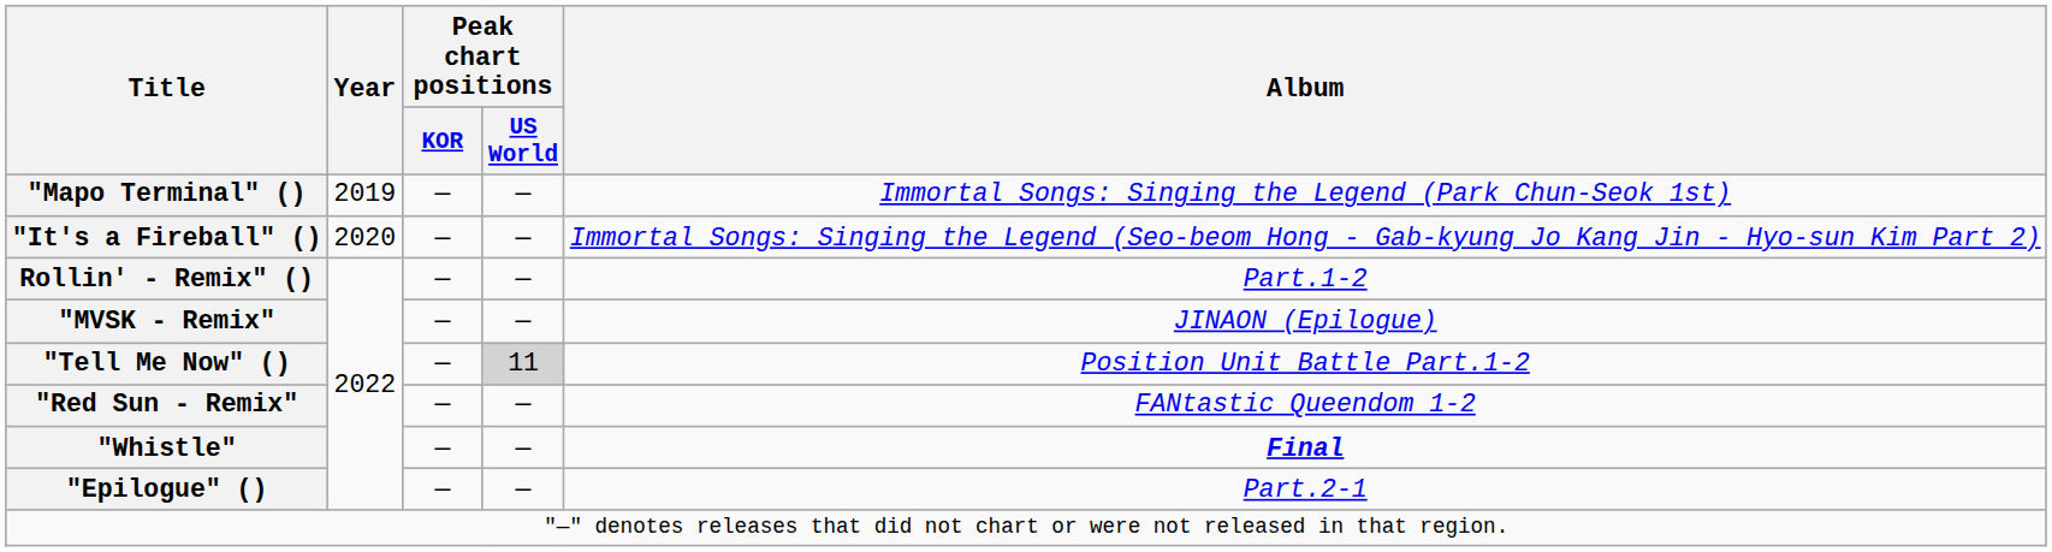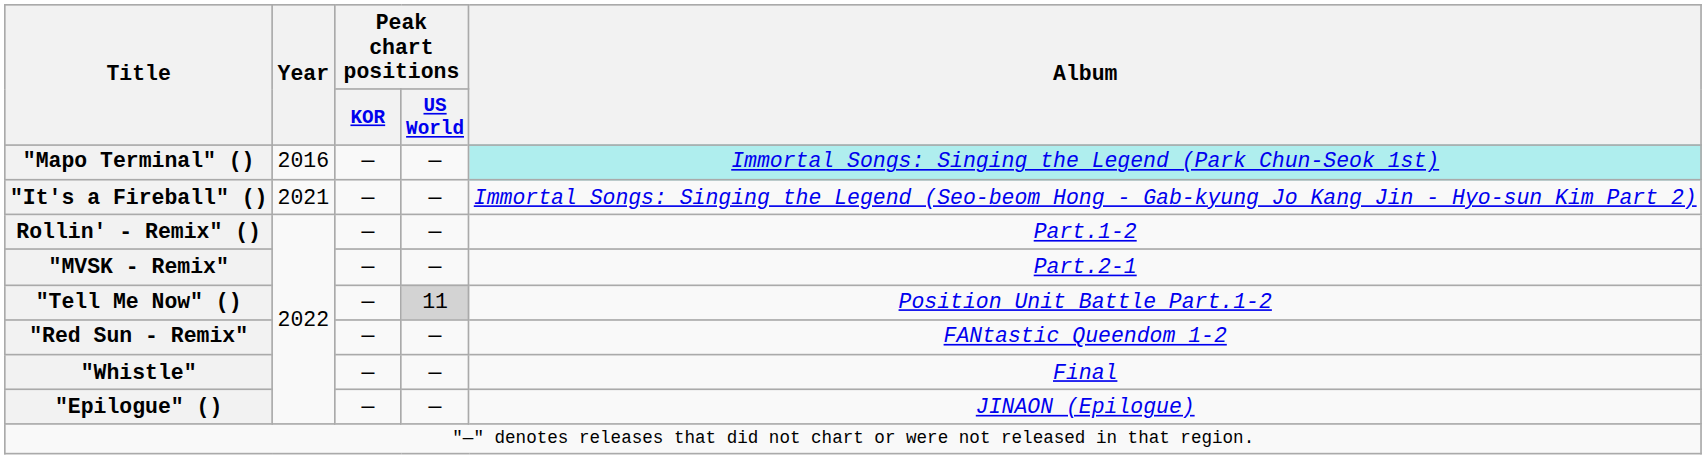 <table class="wikitable plainrowheaders" style="text-align:center">
 <tr>
 <th scope="col" rowspan="2">Title</th>
 <th scope="col" rowspan="2">Year</th>
 <th scope="col" colspan="2">Peak chart positions</th>
 <th scope="col" rowspan="2">Album</th>
 </tr>
 <tr>
 <th scope="col" style="width:3em;font-size:90%"><a href='#'>KOR</a><br></th>
 <th scope="col" style="width:3em;font-size:90%"><a href='#'>US World</a><br></th>
 </tr>
 <tr>
 <th scope="row">"Mapo Terminal" ()</th>
-<td>2019</td>
+<td>2016</td>
 <td>—</td>
 <td>—</td>
-<td><em><a href='#'>Immortal Songs: Singing the Legend (Park Chun-Seok 1st)</a></em></td>
+<td style="background: paleturquoise;"><em><a href='#'>Immortal Songs: Singing the Legend (Park Chun-Seok 1st)</a></em></td>
 </tr>
 <tr>
 <th scope="row">"It's a Fireball" ()</th>
-<td>2020</td>
+<td>2021</td>
 <td>—</td>
 <td>—</td>
 <td><em><a href='#'>Immortal Songs: Singing the Legend (Seo-beom Hong - Gab-kyung Jo Kang Jin - Hyo-sun Kim Part 2)</a></em></td>
 </tr>
 <tr>
 <th scope="row">Rollin' - Remix" ()</th>
 <td rowspan="6">2022</td>
 <td>—</td>
 <td>—</td>
 <td><em><a href='#'> Part.1-2</a></em></td>
 </tr>
 <tr>
 <th scope="row">"MVSK - Remix"</th>
 <td>—</td>
 <td>—</td>
-<td><em><a href='#'> JINAON (Epilogue)</a></em></td>
+<td><em><a href='#'> Part.2-1</a></em></td>
 </tr>
 <tr>
 <th scope="row">"Tell Me Now" ()<br></th>
 <td>—</td>
 <td style="background: lightgrey;">11</td>
 <td><em><a href='#'> Position Unit Battle Part.1-2</a></em></td>
 </tr>
 <tr>
 <th scope="row">"Red Sun - Remix"</th>
 <td>—</td>
 <td>—</td>
 <td><em><a href='#'> FANtastic Queendom 1-2</a></em></td>
 </tr>
 <tr>
 <th scope="row">"Whistle"</th>
 <td>—</td>
 <td>—</td>
-<td><strong><em><a href='#'> Final</a></em></strong></td>
+<td><em><a href='#'> Final</a></em></td>
 </tr>
 <tr>
 <th scope="row">"Epilogue" ()<br></th>
 <td>—</td>
 <td>—</td>
-<td><em><a href='#'> Part.2-1</a></em></td>
+<td><em><a href='#'> JINAON (Epilogue)</a></em></td>
 </tr>
 <tr>
 <td colspan="5" style="font-size:8pt">"—" denotes releases that did not chart or were not released in that region.</td>
 </tr>
 </table>
